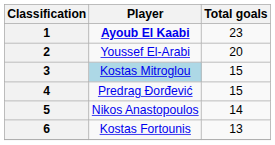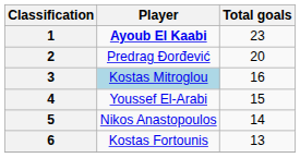 <table class="wikitable" style="text-align:center">
 <tr>
 <th>Classification</th>
 <th>Player</th>
 <th>Total goals</th>
 </tr>
 <tr>
 <th>1</th>
 <td><strong><a href='#'>Ayoub El Kaabi</a></strong></td>
 <td>23</td>
 </tr>
 <tr>
 <th>2</th>
-<td><a href='#'>Youssef El-Arabi</a></td>
+<td><a href='#'>Predrag Đorđević</a></td>
 <td>20</td>
 </tr>
 <tr>
 <th>3</th>
 <td style="background: lightblue;"><a href='#'>Kostas Mitroglou</a></td>
-<td>15</td>
+<td>16</td>
 </tr>
 <tr>
 <th>4</th>
-<td><a href='#'>Predrag Đorđević</a></td>
+<td><a href='#'>Youssef El-Arabi</a></td>
 <td>15</td>
 </tr>
 <tr>
 <th>5</th>
 <td><a href='#'>Nikos Anastopoulos</a></td>
 <td>14</td>
 </tr>
 <tr>
 <th>6</th>
 <td><a href='#'>Kostas Fortounis</a></td>
 <td>13</td>
 </tr>
 <tr>
 </tr>
 </table>
